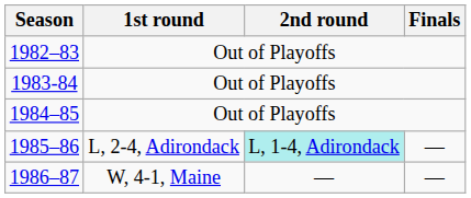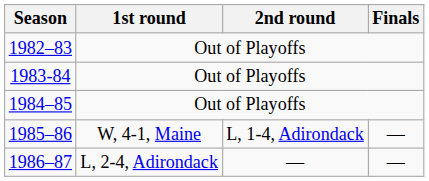 <table class="wikitable" style="text-align:center">
 <tr>
 <th>Season</th>
 <th>1st round</th>
 <th>2nd round</th>
 <th>Finals</th>
 </tr>
 <tr>
 <td><a href='#'>1982–83</a></td>
 <td colspan="4">Out of Playoffs</td>
 </tr>
 <tr>
 <td><a href='#'>1983-84</a></td>
 <td colspan="4">Out of Playoffs</td>
 </tr>
 <tr>
 <td><a href='#'>1984–85</a></td>
 <td colspan="4">Out of Playoffs</td>
 </tr>
 <tr>
 <td><a href='#'>1985–86</a></td>
-<td>L, 2-4, <a href='#'>Adirondack</a></td>
-<td style="background: paleturquoise;">L, 1-4, <a href='#'>Adirondack</a></td>
+<td>W, 4-1, <a href='#'>Maine</a></td>
+<td>L, 1-4, <a href='#'>Adirondack</a></td>
 <td>—</td>
 </tr>
 <tr>
 <td><a href='#'>1986–87</a></td>
-<td>W, 4-1, <a href='#'>Maine</a></td>
+<td>L, 2-4, <a href='#'>Adirondack</a></td>
 <td>—</td>
 <td>—</td>
 </tr>
 </table>
